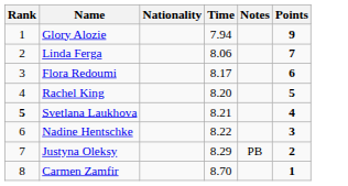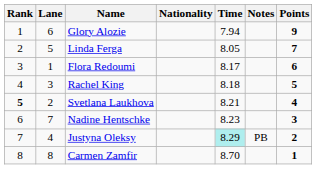 <table class="wikitable sortable" style="text-align:center">
 <tr>
 <th>Rank</th>
+<th>Lane</th>
 <th>Name</th>
 <th>Nationality</th>
 <th>Time</th>
 <th>Notes</th>
 <th>Points</th>
 </tr>
 <tr>
 <td>1</td>
+<td>6</td>
 <td align=left><a href='#'>Glory Alozie</a></td>
 <td align=left></td>
 <td>7.94</td>
 <td></td>
 <td><strong>9</strong></td>
 </tr>
 <tr>
 <td>2</td>
+<td>5</td>
 <td align=left><a href='#'>Linda Ferga</a></td>
 <td align=left></td>
-<td>8.06</td>
+<td>8.05</td>
 <td></td>
 <td><strong>7</strong></td>
 </tr>
 <tr>
 <td>3</td>
+<td>1</td>
 <td align=left><a href='#'>Flora Redoumi</a></td>
 <td align=left></td>
 <td>8.17</td>
 <td></td>
 <td><strong>6</strong></td>
 </tr>
 <tr>
 <td>4</td>
+<td>3</td>
 <td align=left><a href='#'>Rachel King</a></td>
 <td align=left></td>
-<td>8.20</td>
+<td>8.18</td>
 <td></td>
 <td><strong>5</strong></td>
 </tr>
 <tr>
 <td><strong>5</strong></td>
+<td>2</td>
 <td align=left><a href='#'>Svetlana Laukhova</a></td>
 <td align=left></td>
 <td>8.21</td>
 <td></td>
 <td><strong>4</strong></td>
 </tr>
 <tr>
 <td>6</td>
+<td>7</td>
 <td align=left><a href='#'>Nadine Hentschke</a></td>
 <td align=left></td>
-<td>8.22</td>
+<td>8.23</td>
 <td></td>
 <td><strong>3</strong></td>
 </tr>
 <tr>
 <td>7</td>
+<td>4</td>
 <td align=left><a href='#'>Justyna Oleksy</a></td>
 <td align=left></td>
-<td>8.29</td>
+<td style="background: paleturquoise;">8.29</td>
 <td>PB</td>
 <td><strong>2</strong></td>
 </tr>
 <tr>
+<td>8</td>
 <td>8</td>
 <td align=left><a href='#'>Carmen Zamfir</a></td>
 <td align=left></td>
 <td>8.70</td>
 <td></td>
 <td><strong>1</strong></td>
 </tr>
 </table>
